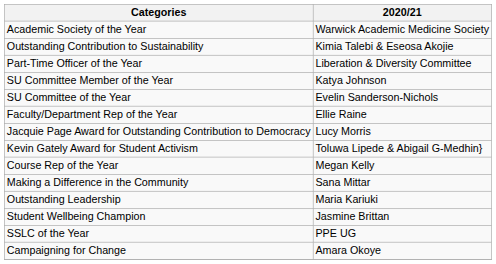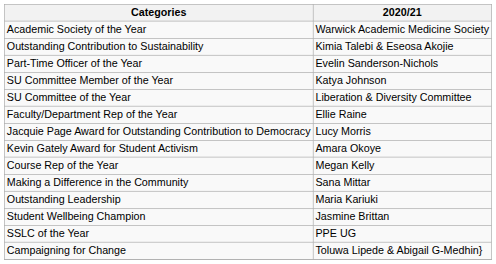 <table class="wikitable">
 <tr>
 <th>Categories</th>
 <th>2020/21</th>
 </tr>
 <tr>
 <td>Academic Society of the Year</td>
 <td>Warwick Academic Medicine Society</td>
 </tr>
 <tr>
 <td>Outstanding Contribution to Sustainability</td>
 <td>Kimia Talebi & Eseosa Akojie</td>
 </tr>
 <tr>
 <td>Part-Time Officer of the Year</td>
-<td>Liberation & Diversity Committee</td>
+<td>Evelin Sanderson-Nichols</td>
 </tr>
 <tr>
 <td>SU Committee Member of the Year</td>
 <td>Katya Johnson</td>
 </tr>
 <tr>
 <td>SU Committee of the Year</td>
-<td>Evelin Sanderson-Nichols</td>
+<td>Liberation & Diversity Committee</td>
 </tr>
 <tr>
 <td>Faculty/Department Rep of the Year</td>
 <td>Ellie Raine</td>
 </tr>
 <tr>
 <td>Jacquie Page Award for Outstanding Contribution to Democracy</td>
 <td>Lucy Morris</td>
 </tr>
 <tr>
 <td>Kevin Gately Award for Student Activism</td>
-<td>Toluwa Lipede & Abigail G-Medhin}</td>
+<td>Amara Okoye</td>
 </tr>
 <tr>
 <td>Course Rep of the Year</td>
 <td>Megan Kelly</td>
 </tr>
 <tr>
 <td>Making a Difference in the Community</td>
 <td>Sana Mittar</td>
 </tr>
 <tr>
 <td>Outstanding Leadership</td>
 <td>Maria Kariuki</td>
 </tr>
 <tr>
 <td>Student Wellbeing Champion</td>
 <td>Jasmine Brittan</td>
 </tr>
 <tr>
 <td>SSLC of the Year</td>
 <td>PPE UG</td>
 </tr>
 <tr>
 <td>Campaigning for Change</td>
-<td>Amara Okoye</td>
+<td>Toluwa Lipede & Abigail G-Medhin}</td>
 </tr>
 <tr>
 </tr>
 </table>
